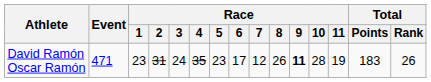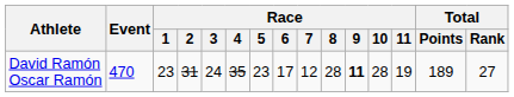 <table class=wikitable style=font-size:90%;text-align:center>
 <tr>
 <th rowspan=2>Athlete</th>
 <th rowspan=2>Event</th>
 <th colspan=11>Race</th>
 <th colspan=2>Total</th>
 </tr>
 <tr style=font-size:95%>
 <th>1</th>
 <th>2</th>
 <th>3</th>
 <th>4</th>
 <th>5</th>
 <th>6</th>
 <th>7</th>
 <th>8</th>
 <th>9</th>
 <th>10</th>
 <th>11</th>
 <th>Points</th>
 <th>Rank</th>
 </tr>
 <tr>
 <td align=left><a href='#'>David Ramón</a><br><a href='#'>Oscar Ramón</a></td>
-<td align=left><a href='#'>471</a></td>
+<td align=left><a href='#'>470</a></td>
 <td>23</td>
 <td><s>31</s></td>
 <td>24</td>
 <td><s>35</s></td>
 <td>23</td>
 <td>17</td>
 <td>12</td>
-<td>26</td>
+<td>28</td>
 <td><strong>11</strong></td>
 <td>28</td>
 <td>19</td>
-<td>183</td>
-<td>26</td>
+<td>189</td>
+<td>27</td>
 </tr>
 </table>
